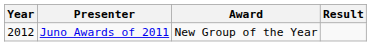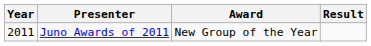 <table class="wikitable">
 <tr>
 <th>Year</th>
 <th>Presenter</th>
 <th>Award</th>
 <th>Result</th>
 </tr>
 <tr>
-<td>2012</td>
+<td>2011</td>
 <td><a href='#'>Juno Awards of 2011</a></td>
 <td>New Group of the Year</td>
 <td></td>
 </tr>
 </table>
